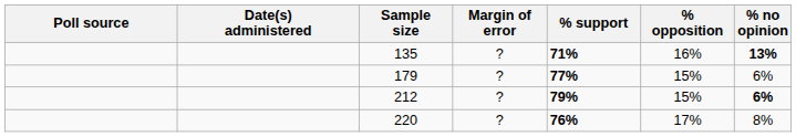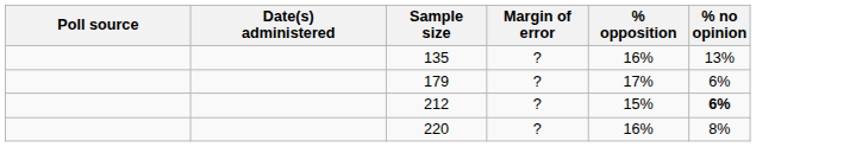 <table class="wikitable">
 <tr style="text-align:right;">
 <th style="width:190px;">Poll source</th>
 <th style="width:200px;">Date(s)<br>administered</th>
 <th style="width:100px;">Sample<br>size</th>
 <th style="width:100px;">Margin of<br>error</th>
-<th style="width:100px;">% support</th>
 <th style="width:100px;">% opposition</th>
 <th style="width:40px;">% no opinion</th>
 </tr>
 <tr>
 <td></td>
 <td align=center></td>
 <td align=center>135</td>
 <td align=center>?</td>
-<td><strong>71%</strong></td>
 <td align=center>16%</td>
-<td align=center><strong>13%</strong></td>
+<td align=center>13%</td>
 </tr>
 <tr>
 <td></td>
 <td align=center></td>
 <td align=center>179</td>
 <td align=center>?</td>
-<td><strong>77%</strong></td>
-<td align=center>15%</td>
+<td align=center>17%</td>
 <td align=center>6%</td>
 </tr>
 <tr>
 <td></td>
 <td align=center></td>
 <td align=center>212</td>
 <td align=center>?</td>
-<td><strong>79%</strong></td>
 <td align=center>15%</td>
 <td align=center><strong>6%</strong></td>
 </tr>
 <tr>
 <td></td>
 <td align=center></td>
 <td align=center>220</td>
 <td align=center>?</td>
-<td><strong>76%</strong></td>
-<td align=center>17%</td>
+<td align=center>16%</td>
 <td align=center>8%</td>
 </tr>
 </table>
